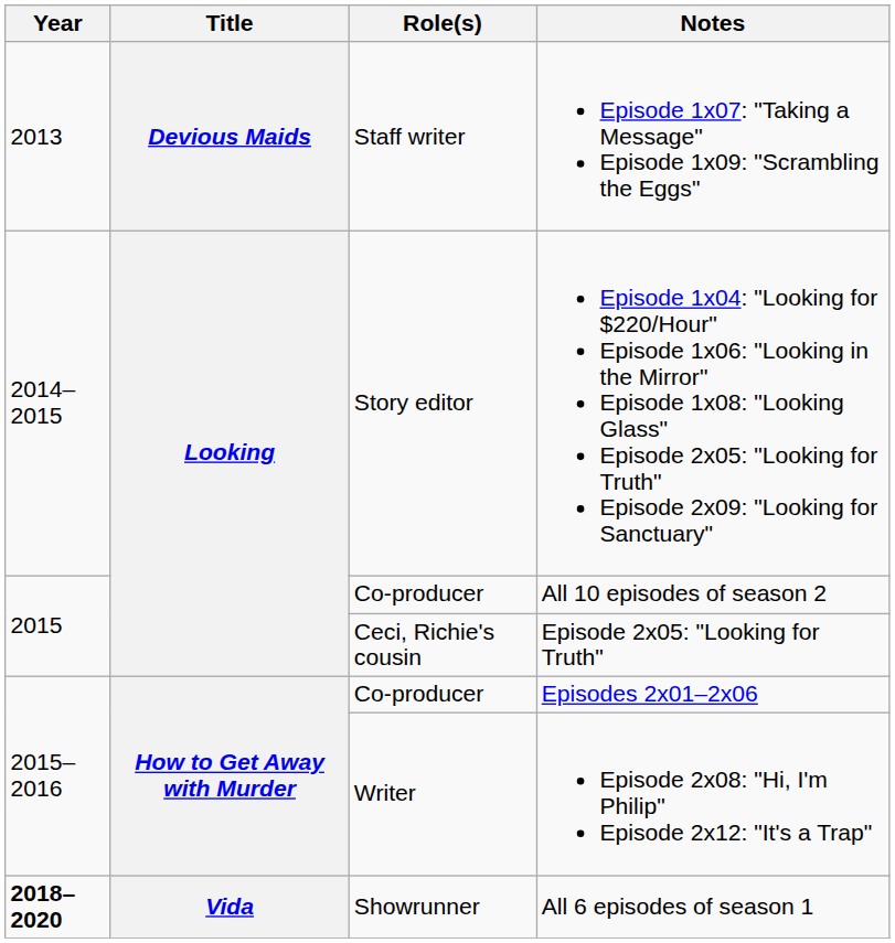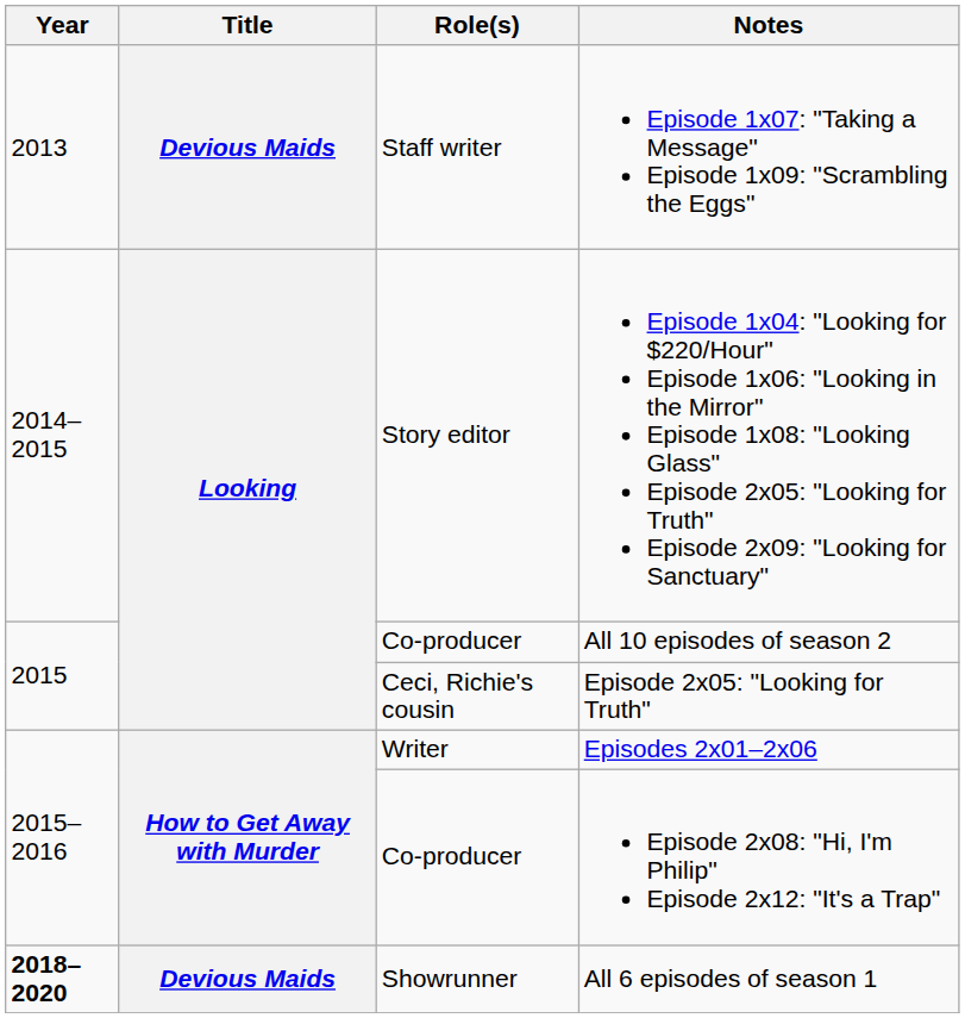 <table class="wikitable">
 <tr>
 <th scope="col">Year</th>
 <th scope="col">Title</th>
 <th scope="col">Role(s)</th>
 <th scope="col">Notes</th>
 </tr>
 <tr>
 <td>2013</td>
 <th scope="row"><em><a href='#'>Devious Maids</a></em></th>
 <td>Staff writer</td>
 <td><br><ul><li><a href='#'>Episode 1x07</a>: "Taking a Message"</li><li>Episode 1x09: "Scrambling the Eggs"</li></ul></td>
 </tr>
 <tr>
 <td>2014–2015</td>
 <th rowspan="3" scope="row"><em><a href='#'>Looking</a></em></th>
 <td>Story editor</td>
 <td><br><ul><li><a href='#'>Episode 1x04</a>: "Looking for $220/Hour"</li><li>Episode 1x06: "Looking in the Mirror"</li><li>Episode 1x08: "Looking Glass"</li><li>Episode 2x05: "Looking for Truth"</li><li>Episode 2x09: "Looking for Sanctuary"</li></ul></td>
 </tr>
 <tr>
 <td rowspan="2">2015</td>
 <td>Co-producer</td>
 <td>All 10 episodes of season 2</td>
 </tr>
 <tr>
 <td>Ceci, Richie's cousin</td>
 <td>Episode 2x05: "Looking for Truth"</td>
 </tr>
 <tr>
 <td rowspan="2">2015–2016</td>
 <th rowspan="2" scope="row"><em><a href='#'>How to Get Away with Murder</a></em></th>
-<td>Co-producer</td>
+<td>Writer</td>
 <td><a href='#'>Episodes 2x01–2x06</a></td>
 </tr>
 <tr>
-<td>Writer</td>
+<td>Co-producer</td>
 <td><br><ul><li>Episode 2x08: "Hi, I'm Philip"</li><li>Episode 2x12: "It's a Trap"</li></ul></td>
 </tr>
 <tr>
 <td><strong>2018–2020</strong></td>
-<th scope="row"><em><a href='#'>Vida</a></em></th>
+<th scope="row"><em><a href='#'>Devious Maids</a></em></th>
 <td>Showrunner</td>
 <td>All 6 episodes of season 1</td>
 </tr>
 </table>
